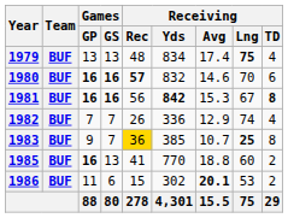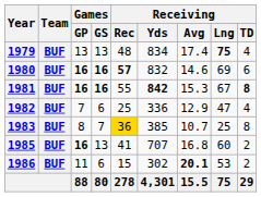 <table class="wikitable" style="text-align:center">
 <tr>
 <th rowspan="2">Year</th>
 <th rowspan="2">Team</th>
 <th colspan="2">Games</th>
 <th colspan="5">Receiving</th>
 </tr>
 <tr>
 <th>GP</th>
 <th>GS</th>
 <th>Rec</th>
 <th>Yds</th>
 <th>Avg</th>
 <th>Lng</th>
 <th>TD</th>
 </tr>
 <tr>
 <th><a href='#'>1979</a></th>
 <th><a href='#'>BUF</a></th>
 <td>13</td>
 <td>13</td>
 <td>48</td>
 <td>834</td>
 <td>17.4</td>
 <td><strong>75</strong></td>
 <td>4</td>
 </tr>
 <tr>
 <th><a href='#'>1980</a></th>
 <th><a href='#'>BUF</a></th>
 <td><strong>16</strong></td>
 <td><strong>16</strong></td>
 <td><strong>57</strong></td>
 <td>832</td>
 <td>14.6</td>
-<td>70</td>
+<td>69</td>
 <td>6</td>
 </tr>
 <tr>
 <th><a href='#'>1981</a></th>
 <th><a href='#'>BUF</a></th>
 <td><strong>16</strong></td>
 <td><strong>16</strong></td>
-<td>56</td>
+<td>55</td>
 <td><strong>842</strong></td>
 <td>15.3</td>
 <td>67</td>
 <td><strong>8</strong></td>
 </tr>
 <tr>
 <th><a href='#'>1982</a></th>
 <th><a href='#'>BUF</a></th>
 <td>7</td>
-<td>7</td>
-<td>26</td>
+<td>6</td>
+<td>25</td>
 <td>336</td>
 <td>12.9</td>
-<td>74</td>
+<td>47</td>
 <td>4</td>
 </tr>
 <tr>
 <th><a href='#'>1983</a></th>
 <th><a href='#'>BUF</a></th>
-<td>9</td>
+<td>8</td>
 <td>7</td>
 <td style="background: gold;">36</td>
 <td>385</td>
 <td>10.7</td>
-<td><strong>25</strong></td>
+<td>25</td>
 <td>8</td>
 </tr>
 <tr>
 <th><a href='#'>1985</a></th>
 <th><a href='#'>BUF</a></th>
 <td><strong>16</strong></td>
 <td>13</td>
 <td>41</td>
-<td>770</td>
-<td>18.8</td>
+<td>707</td>
+<td>16.8</td>
 <td>60</td>
 <td>2</td>
 </tr>
 <tr>
 <th><a href='#'>1986</a></th>
 <th><a href='#'>BUF</a></th>
 <td>11</td>
 <td>6</td>
 <td>15</td>
 <td>302</td>
 <td><strong>20.1</strong></td>
 <td>53</td>
 <td>2</td>
 </tr>
 <tr>
 <th colspan="2"></th>
 <th>88</th>
 <th>80</th>
 <th>278</th>
 <th>4,301</th>
 <th>15.5</th>
 <th>75</th>
 <th>29</th>
 </tr>
 </table>
